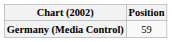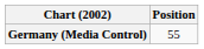 <table class="wikitable plainrowheaders" style="text-align:center">
 <tr>
 <th>Chart (2002)</th>
 <th>Position</th>
 </tr>
 <tr>
 <th scope="row">Germany (Media Control)</th>
-<td style="text-align:center;">59</td>
+<td style="text-align:center;">55</td>
 </tr>
 </table>
